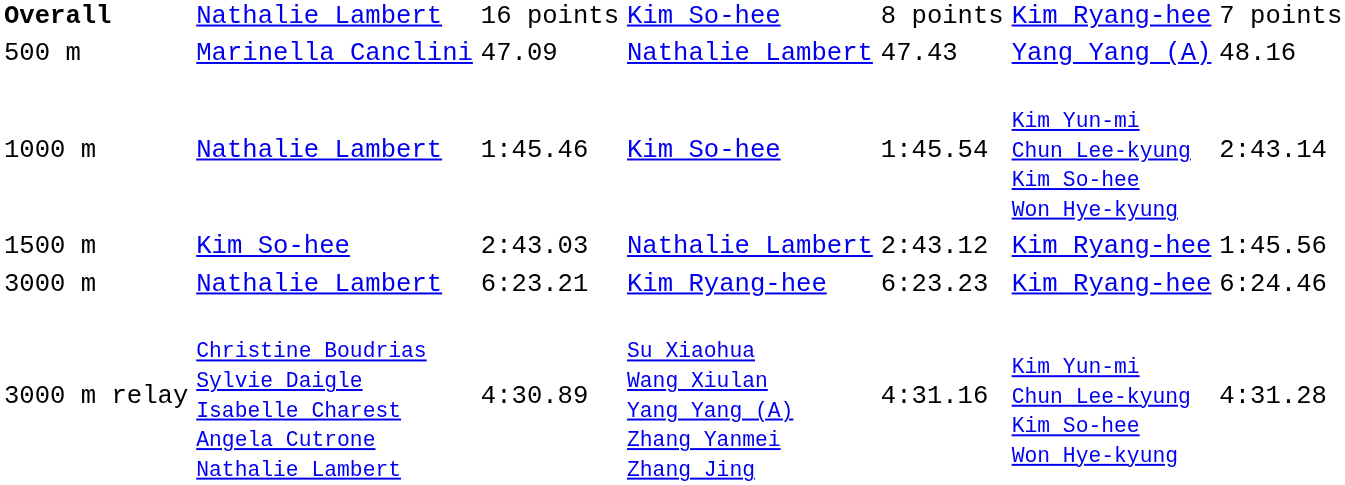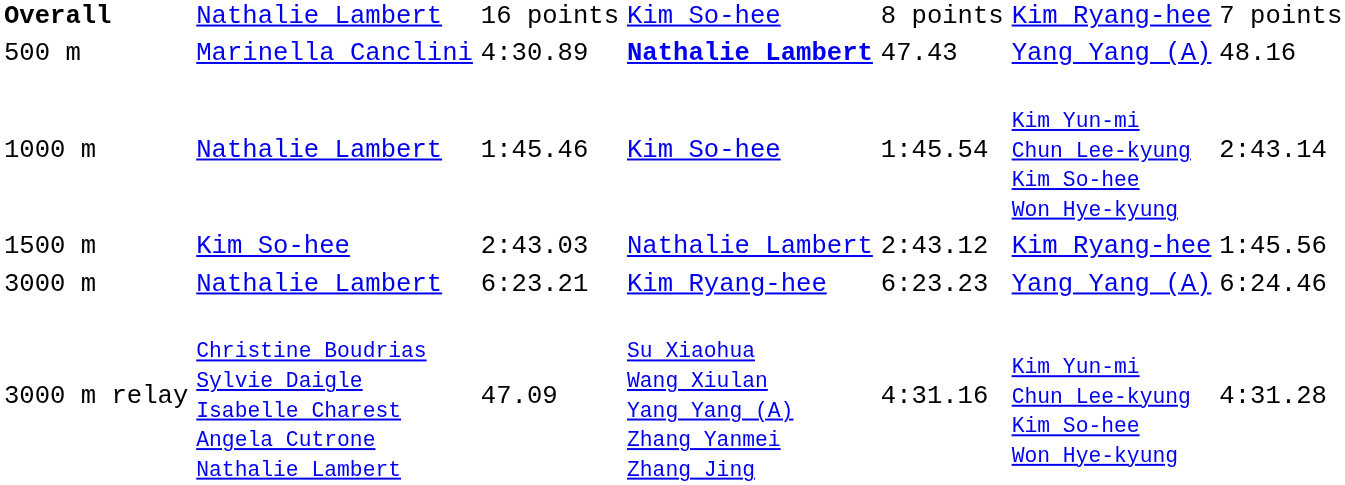 <table>
 <tr>
 <td><strong>Overall</strong></td>
 <td><a href='#'>Nathalie Lambert</a> <br> </td>
 <td>16 points</td>
 <td><a href='#'>Kim So-hee</a> <br> </td>
 <td>8 points</td>
 <td><a href='#'>Kim Ryang-hee</a> <br> </td>
 <td>7 points</td>
 </tr>
 <tr>
 <td>500 m</td>
 <td><a href='#'>Marinella Canclini</a> <br> </td>
-<td>47.09</td>
-<td><a href='#'>Nathalie Lambert</a> <br> </td>
+<td>4:30.89</td>
+<td><strong><a href='#'>Nathalie Lambert</a> <br> </strong></td>
 <td>47.43</td>
 <td><a href='#'>Yang Yang (A)</a> <br> </td>
 <td>48.16</td>
 </tr>
 <tr>
 <td>1000 m</td>
 <td><a href='#'>Nathalie Lambert</a> <br> </td>
 <td>1:45.46</td>
 <td><a href='#'>Kim So-hee</a> <br> </td>
 <td>1:45.54</td>
 <td> <br><small><a href='#'>Kim Yun-mi</a><br><a href='#'>Chun Lee-kyung</a><br><a href='#'>Kim So-hee</a><br><a href='#'>Won Hye-kyung</a></small></td>
 <td>2:43.14</td>
 </tr>
 <tr>
 <td>1500 m</td>
 <td><a href='#'>Kim So-hee</a> <br> </td>
 <td>2:43.03</td>
 <td><a href='#'>Nathalie Lambert</a> <br> </td>
 <td>2:43.12</td>
 <td><a href='#'>Kim Ryang-hee</a> <br> </td>
 <td>1:45.56</td>
 </tr>
 <tr>
 <td>3000 m</td>
 <td><a href='#'>Nathalie Lambert</a> <br> </td>
 <td>6:23.21</td>
 <td><a href='#'>Kim Ryang-hee</a> <br> </td>
 <td>6:23.23</td>
-<td><a href='#'>Kim Ryang-hee</a> <br> </td>
+<td><a href='#'>Yang Yang (A)</a> <br> </td>
 <td>6:24.46</td>
 </tr>
 <tr>
 <td>3000 m relay</td>
 <td> <br><small><a href='#'>Christine Boudrias</a><br><a href='#'>Sylvie Daigle</a><br><a href='#'>Isabelle Charest</a><br><a href='#'>Angela Cutrone</a><br><a href='#'>Nathalie Lambert</a></small></td>
-<td>4:30.89</td>
+<td>47.09</td>
 <td> <br><small><a href='#'>Su Xiaohua</a><br><a href='#'>Wang Xiulan</a><br><a href='#'>Yang Yang (A)</a><br><a href='#'>Zhang Yanmei</a><br><a href='#'>Zhang Jing</a></small></td>
 <td>4:31.16</td>
 <td> <br><small><a href='#'>Kim Yun-mi</a><br><a href='#'>Chun Lee-kyung</a><br><a href='#'>Kim So-hee</a><br><a href='#'>Won Hye-kyung</a></small></td>
 <td>4:31.28</td>
 </tr>
 </table>
